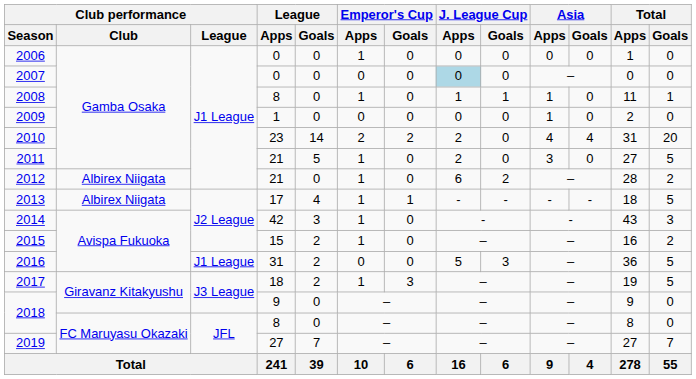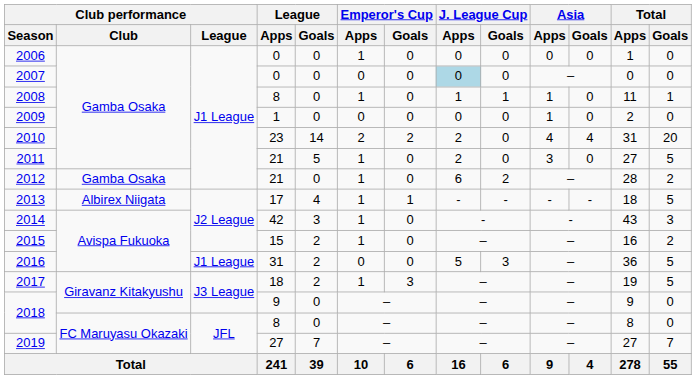 <table class="wikitable" style="text-align: center">
 <tr>
 <th Colspan="3">Club performance</th>
 <th Colspan="2">League</th>
 <th Colspan="2"><a href='#'>Emperor's Cup</a></th>
 <th Colspan="2"><a href='#'>J. League Cup</a></th>
 <th Colspan="2"><a href='#'>Asia</a></th>
 <th Colspan="2">Total</th>
 </tr>
 <tr>
 <th>Season</th>
 <th>Club</th>
 <th>League</th>
 <th>Apps</th>
 <th>Goals</th>
 <th>Apps</th>
 <th>Goals</th>
 <th>Apps</th>
 <th>Goals</th>
 <th>Apps</th>
 <th>Goals</th>
 <th>Apps</th>
 <th>Goals</th>
 </tr>
 <tr>
 <td><a href='#'>2006</a></td>
 <td rowspan="6"><a href='#'>Gamba Osaka</a></td>
 <td rowspan="7"><a href='#'>J1 League</a></td>
 <td>0</td>
 <td>0</td>
 <td>1</td>
 <td>0</td>
 <td>0</td>
 <td>0</td>
 <td>0</td>
 <td>0</td>
 <td>1</td>
 <td>0</td>
 </tr>
 <tr>
 <td><a href='#'>2007</a></td>
 <td>0</td>
 <td>0</td>
 <td>0</td>
 <td>0</td>
 <td style="background: lightblue;">0</td>
 <td>0</td>
 <td colspan="2">–</td>
 <td>0</td>
 <td>0</td>
 </tr>
 <tr>
 <td><a href='#'>2008</a></td>
 <td>8</td>
 <td>0</td>
 <td>1</td>
 <td>0</td>
 <td>1</td>
 <td>1</td>
 <td>1</td>
 <td>0</td>
 <td>11</td>
 <td>1</td>
 </tr>
 <tr>
 <td><a href='#'>2009</a></td>
 <td>1</td>
 <td>0</td>
 <td>0</td>
 <td>0</td>
 <td>0</td>
 <td>0</td>
 <td>1</td>
 <td>0</td>
 <td>2</td>
 <td>0</td>
 </tr>
 <tr>
 <td><a href='#'>2010</a></td>
 <td>23</td>
 <td>14</td>
 <td>2</td>
 <td>2</td>
 <td>2</td>
 <td>0</td>
 <td>4</td>
 <td>4</td>
 <td>31</td>
 <td>20</td>
 </tr>
 <tr>
 <td><a href='#'>2011</a></td>
 <td>21</td>
 <td>5</td>
 <td>1</td>
 <td>0</td>
 <td>2</td>
 <td>0</td>
 <td>3</td>
 <td>0</td>
 <td>27</td>
 <td>5</td>
 </tr>
 <tr>
 <td><a href='#'>2012</a></td>
-<td><a href='#'>Albirex Niigata</a></td>
+<td rowspan="1"><a href='#'>Gamba Osaka</a></td>
 <td>21</td>
 <td>0</td>
 <td>1</td>
 <td>0</td>
 <td>6</td>
 <td>2</td>
 <td colspan="2">–</td>
 <td>28</td>
 <td>2</td>
 </tr>
 <tr>
 <td><a href='#'>2013</a></td>
 <td><a href='#'>Albirex Niigata</a></td>
 <td rowspan="3"><a href='#'>J2 League</a></td>
 <td>17</td>
 <td>4</td>
 <td>1</td>
 <td>1</td>
 <td>-</td>
 <td>-</td>
 <td>-</td>
 <td>-</td>
 <td>18</td>
 <td>5</td>
 </tr>
 <tr>
 <td><a href='#'>2014</a></td>
 <td rowspan="3"><a href='#'>Avispa Fukuoka</a></td>
 <td>42</td>
 <td>3</td>
 <td>1</td>
 <td>0</td>
 <td colspan="2">-</td>
 <td colspan="2">-</td>
 <td>43</td>
 <td>3</td>
 </tr>
 <tr>
 <td><a href='#'>2015</a></td>
 <td>15</td>
 <td>2</td>
 <td>1</td>
 <td>0</td>
 <td colspan="2">–</td>
 <td colspan="2">–</td>
 <td>16</td>
 <td>2</td>
 </tr>
 <tr>
 <td><a href='#'>2016</a></td>
 <td><a href='#'>J1 League</a></td>
 <td>31</td>
 <td>2</td>
 <td>0</td>
 <td>0</td>
 <td>5</td>
 <td>3</td>
 <td colspan="2">–</td>
 <td>36</td>
 <td>5</td>
 </tr>
 <tr>
 <td><a href='#'>2017</a></td>
 <td rowspan="2"><a href='#'>Giravanz Kitakyushu</a></td>
 <td rowspan="2"><a href='#'>J3 League</a></td>
 <td>18</td>
 <td>2</td>
 <td>1</td>
 <td>3</td>
 <td colspan="2">–</td>
 <td colspan="2">–</td>
 <td>19</td>
 <td>5</td>
 </tr>
 <tr>
 <td rowspan="2"><a href='#'>2018</a></td>
 <td>9</td>
 <td>0</td>
 <td colspan="2">–</td>
 <td colspan="2">–</td>
 <td colspan="2">–</td>
 <td>9</td>
 <td>0</td>
 </tr>
 <tr>
 <td rowspan="2"><a href='#'>FC Maruyasu Okazaki</a></td>
 <td rowspan="2"><a href='#'>JFL</a></td>
 <td>8</td>
 <td>0</td>
 <td colspan="2">–</td>
 <td colspan="2">–</td>
 <td colspan="2">–</td>
 <td>8</td>
 <td>0</td>
 </tr>
 <tr>
 <td><a href='#'>2019</a></td>
 <td>27</td>
 <td>7</td>
 <td colspan="2">–</td>
 <td colspan="2">–</td>
 <td colspan="2">–</td>
 <td>27</td>
 <td>7</td>
 </tr>
 <tr>
 <th colspan="3">Total</th>
 <th>241</th>
 <th>39</th>
 <th>10</th>
 <th>6</th>
 <th>16</th>
 <th>6</th>
 <th>9</th>
 <th>4</th>
 <th>278</th>
 <th>55</th>
 </tr>
 </table>
